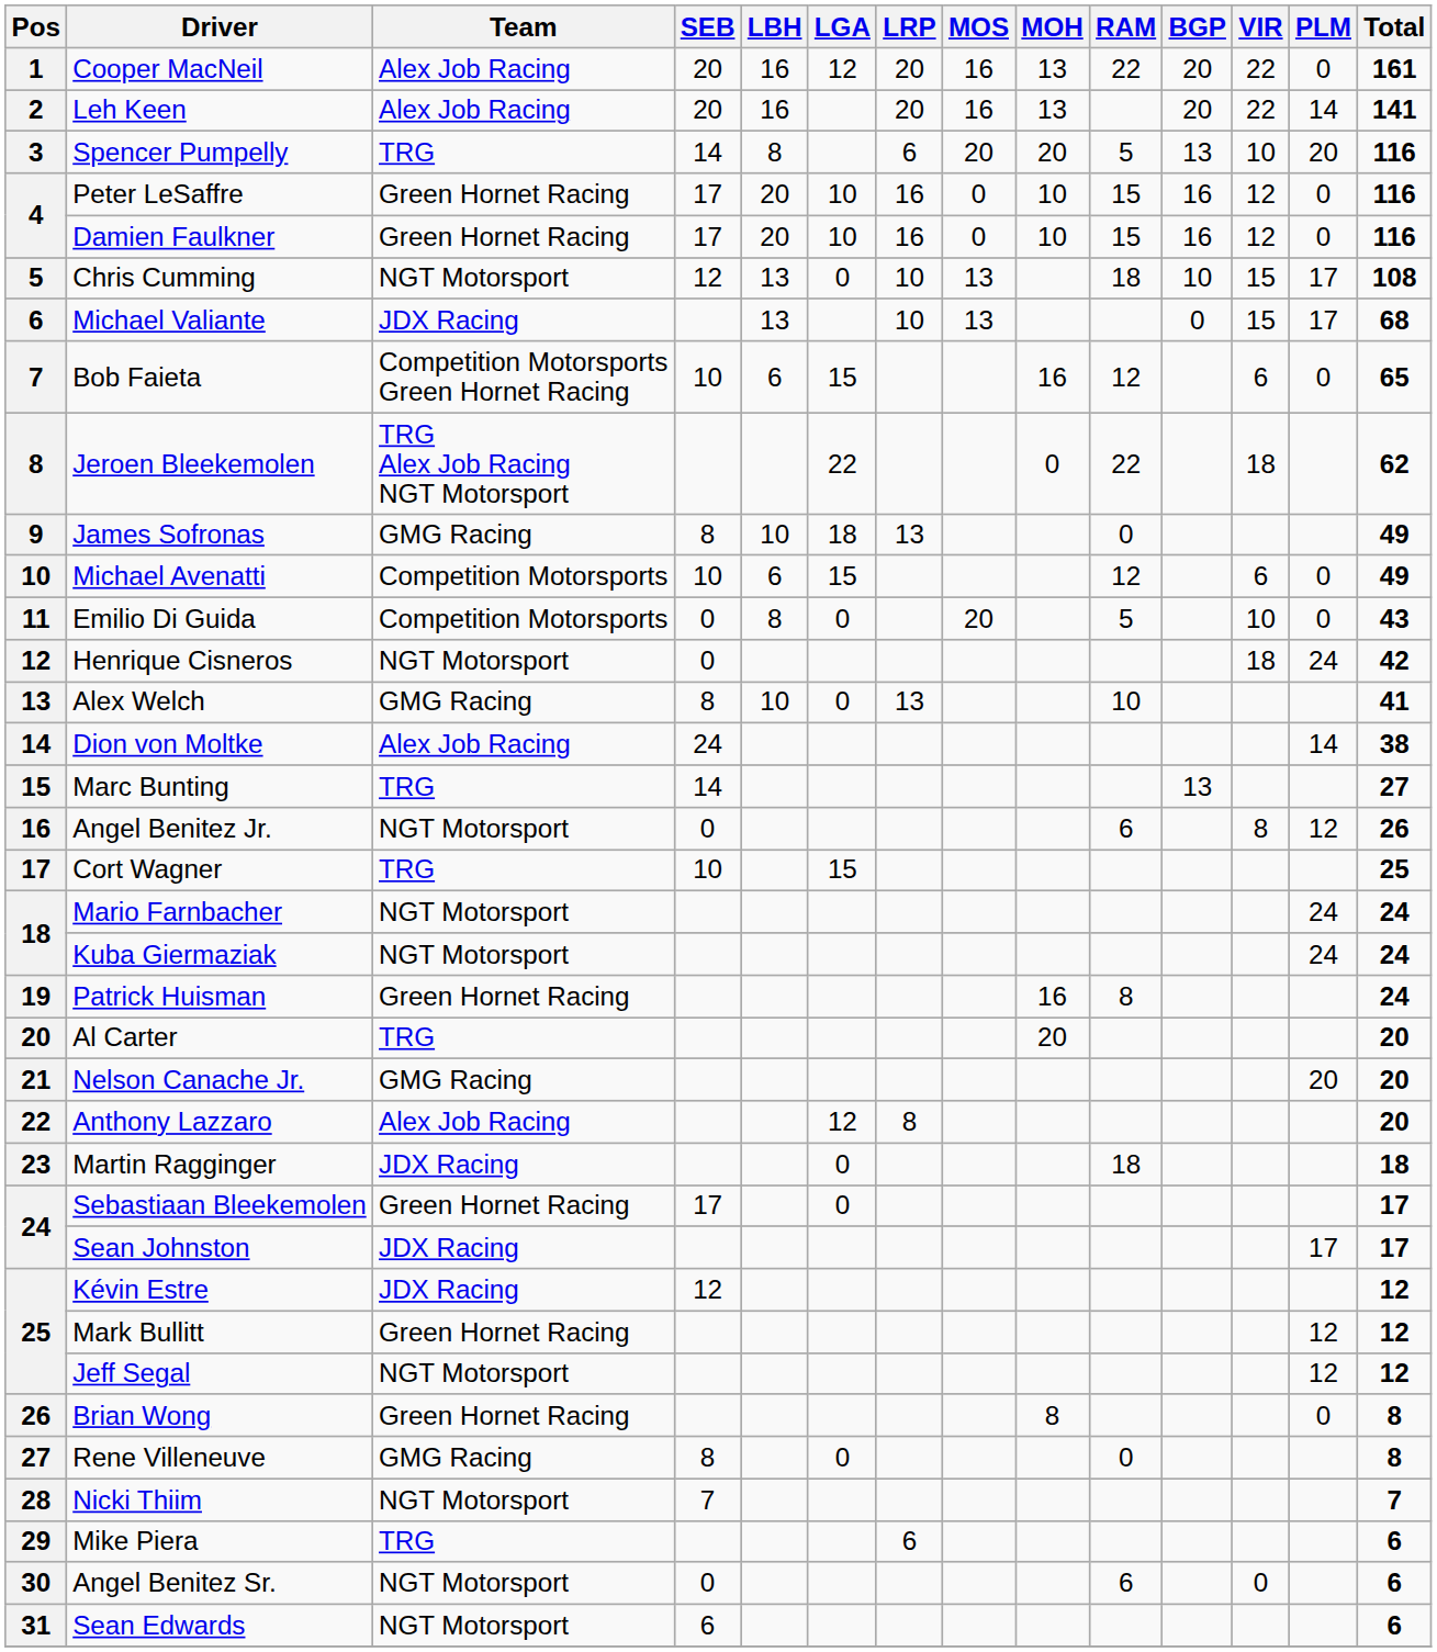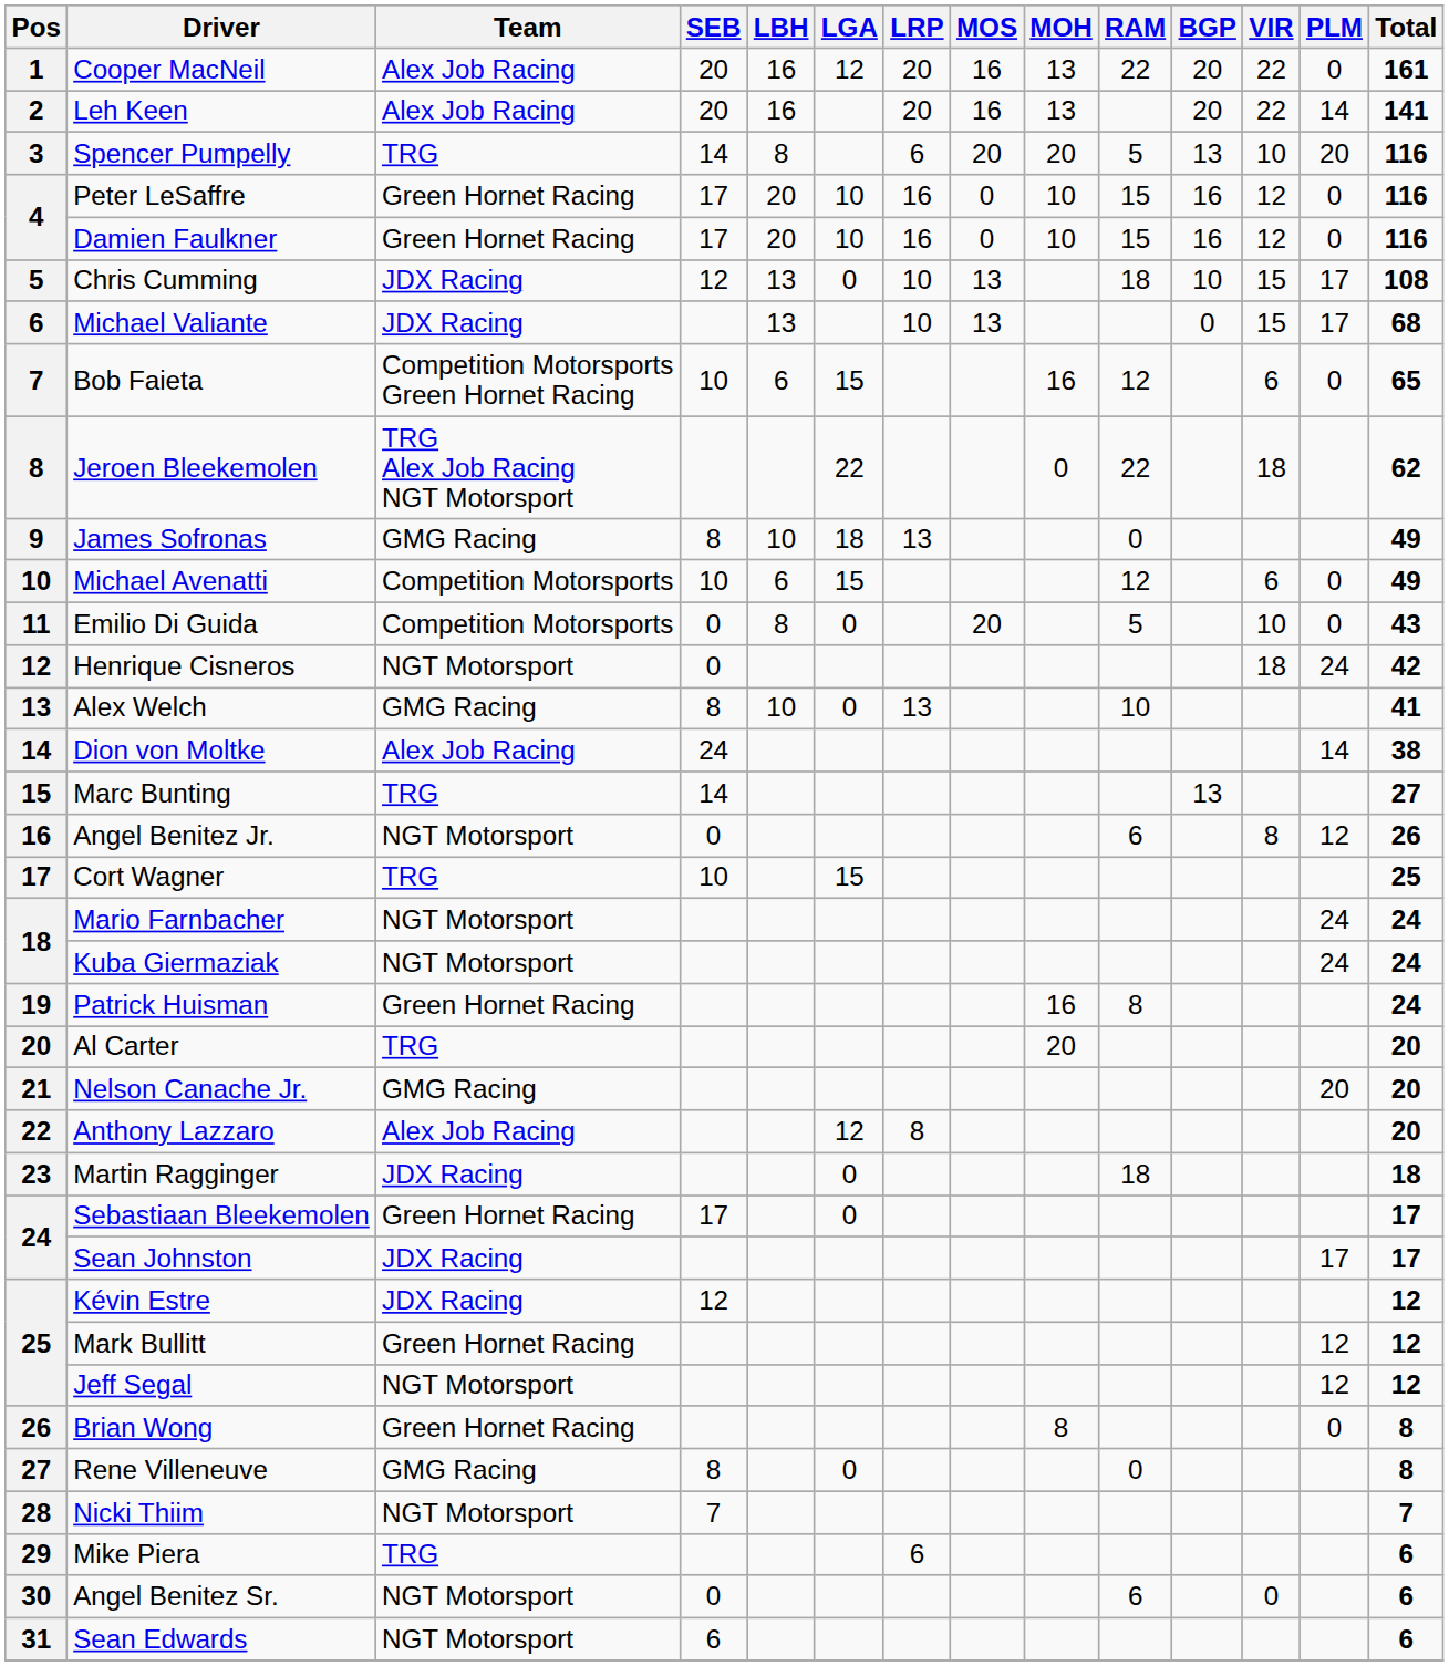 <table class="wikitable" style="font-size: 90%; text-align:center;">
 <tr>
 <th>Pos</th>
 <th>Driver</th>
 <th>Team</th>
 <th><a href='#'>SEB</a></th>
 <th><a href='#'>LBH</a></th>
 <th><a href='#'>LGA</a></th>
 <th><a href='#'>LRP</a></th>
 <th><a href='#'>MOS</a></th>
 <th><a href='#'>MOH</a></th>
 <th><a href='#'>RAM</a></th>
 <th><a href='#'>BGP</a></th>
 <th><a href='#'>VIR</a></th>
 <th><a href='#'>PLM</a></th>
 <th>Total</th>
 </tr>
 <tr>
 <th>1</th>
 <td align=left> <a href='#'>Cooper MacNeil</a></td>
 <td align=left> <a href='#'>Alex Job Racing</a></td>
 <td>20</td>
 <td>16</td>
 <td>12</td>
 <td>20</td>
 <td>16</td>
 <td>13</td>
 <td>22</td>
 <td>20</td>
 <td>22</td>
 <td>0</td>
 <td><strong>161</strong></td>
 </tr>
 <tr>
 <th>2</th>
 <td align=left> <a href='#'>Leh Keen</a></td>
 <td align=left> <a href='#'>Alex Job Racing</a></td>
 <td>20</td>
 <td>16</td>
 <td></td>
 <td>20</td>
 <td>16</td>
 <td>13</td>
 <td></td>
 <td>20</td>
 <td>22</td>
 <td>14</td>
 <td><strong>141</strong></td>
 </tr>
 <tr>
 <th>3</th>
 <td align=left> <a href='#'>Spencer Pumpelly</a></td>
 <td align=left> <a href='#'>TRG</a></td>
 <td>14</td>
 <td>8</td>
 <td></td>
 <td>6</td>
 <td>20</td>
 <td>20</td>
 <td>5</td>
 <td>13</td>
 <td>10</td>
 <td>20</td>
 <td><strong>116</strong></td>
 </tr>
 <tr>
 <th rowspan=2>4</th>
 <td align=left> Peter LeSaffre</td>
 <td align=left> Green Hornet Racing</td>
 <td>17</td>
 <td>20</td>
 <td>10</td>
 <td>16</td>
 <td>0</td>
 <td>10</td>
 <td>15</td>
 <td>16</td>
 <td>12</td>
 <td>0</td>
 <td><strong>116</strong></td>
 </tr>
 <tr>
 <td align=left> <a href='#'>Damien Faulkner</a></td>
 <td align=left> Green Hornet Racing</td>
 <td>17</td>
 <td>20</td>
 <td>10</td>
 <td>16</td>
 <td>0</td>
 <td>10</td>
 <td>15</td>
 <td>16</td>
 <td>12</td>
 <td>0</td>
 <td><strong>116</strong></td>
 </tr>
 <tr>
 <th>5</th>
 <td align=left> Chris Cumming</td>
-<td align=left> NGT Motorsport</td>
+<td align=left> <a href='#'>JDX Racing</a></td>
 <td>12</td>
 <td>13</td>
 <td>0</td>
 <td>10</td>
 <td>13</td>
 <td></td>
 <td>18</td>
 <td>10</td>
 <td>15</td>
 <td>17</td>
 <td><strong>108</strong></td>
 </tr>
 <tr>
 <th>6</th>
 <td align=left> <a href='#'>Michael Valiante</a></td>
 <td align=left> <a href='#'>JDX Racing</a></td>
 <td></td>
 <td>13</td>
 <td></td>
 <td>10</td>
 <td>13</td>
 <td></td>
 <td></td>
 <td>0</td>
 <td>15</td>
 <td>17</td>
 <td><strong>68</strong></td>
 </tr>
 <tr>
 <th>7</th>
 <td align=left> Bob Faieta</td>
 <td align=left> Competition Motorsports<br>  Green Hornet Racing</td>
 <td>10</td>
 <td>6</td>
 <td>15</td>
 <td></td>
 <td></td>
 <td>16</td>
 <td>12</td>
 <td></td>
 <td>6</td>
 <td>0</td>
 <td><strong>65</strong></td>
 </tr>
 <tr>
 <th>8</th>
 <td align=left> <a href='#'>Jeroen Bleekemolen</a></td>
 <td align=left> <a href='#'>TRG</a><br> <a href='#'>Alex Job Racing</a><br> NGT Motorsport</td>
 <td></td>
 <td></td>
 <td>22</td>
 <td></td>
 <td></td>
 <td>0</td>
 <td>22</td>
 <td></td>
 <td>18</td>
 <td></td>
 <td><strong>62</strong></td>
 </tr>
 <tr>
 <th>9</th>
 <td align=left> <a href='#'>James Sofronas</a></td>
 <td align=left> GMG Racing</td>
 <td>8</td>
 <td>10</td>
 <td>18</td>
 <td>13</td>
 <td></td>
 <td></td>
 <td>0</td>
 <td></td>
 <td></td>
 <td></td>
 <td><strong>49</strong></td>
 </tr>
 <tr>
 <th>10</th>
 <td align=left> <a href='#'>Michael Avenatti</a></td>
 <td align=left> Competition Motorsports</td>
 <td>10</td>
 <td>6</td>
 <td>15</td>
 <td></td>
 <td></td>
 <td></td>
 <td>12</td>
 <td></td>
 <td>6</td>
 <td>0</td>
 <td><strong>49</strong></td>
 </tr>
 <tr>
 <th>11</th>
 <td align=left> Emilio Di Guida</td>
 <td align=left> Competition Motorsports</td>
 <td>0</td>
 <td>8</td>
 <td>0</td>
 <td></td>
 <td>20</td>
 <td></td>
 <td>5</td>
 <td></td>
 <td>10</td>
 <td>0</td>
 <td><strong>43</strong></td>
 </tr>
 <tr>
 <th>12</th>
 <td align=left> Henrique Cisneros</td>
 <td align=left> NGT Motorsport</td>
 <td>0</td>
 <td></td>
 <td></td>
 <td></td>
 <td></td>
 <td></td>
 <td></td>
 <td></td>
 <td>18</td>
 <td>24</td>
 <td><strong>42</strong></td>
 </tr>
 <tr>
 <th>13</th>
 <td align=left> Alex Welch</td>
 <td align=left> GMG Racing</td>
 <td>8</td>
 <td>10</td>
 <td>0</td>
 <td>13</td>
 <td></td>
 <td></td>
 <td>10</td>
 <td></td>
 <td></td>
 <td></td>
 <td><strong>41</strong></td>
 </tr>
 <tr>
 <th>14</th>
 <td align=left> <a href='#'>Dion von Moltke</a></td>
 <td align=left> <a href='#'>Alex Job Racing</a></td>
 <td>24</td>
 <td></td>
 <td></td>
 <td></td>
 <td></td>
 <td></td>
 <td></td>
 <td></td>
 <td></td>
 <td>14</td>
 <td><strong>38</strong></td>
 </tr>
 <tr>
 <th>15</th>
 <td align=left> Marc Bunting</td>
 <td align=left> <a href='#'>TRG</a></td>
 <td>14</td>
 <td></td>
 <td></td>
 <td></td>
 <td></td>
 <td></td>
 <td></td>
 <td>13</td>
 <td></td>
 <td></td>
 <td><strong>27</strong></td>
 </tr>
 <tr>
 <th>16</th>
 <td align=left> Angel Benitez Jr.</td>
 <td align=left> NGT Motorsport</td>
 <td>0</td>
 <td></td>
 <td></td>
 <td></td>
 <td></td>
 <td></td>
 <td>6</td>
 <td></td>
 <td>8</td>
 <td>12</td>
 <td><strong>26</strong></td>
 </tr>
 <tr>
 <th>17</th>
 <td align=left> Cort Wagner</td>
 <td align=left> <a href='#'>TRG</a></td>
 <td>10</td>
 <td></td>
 <td>15</td>
 <td></td>
 <td></td>
 <td></td>
 <td></td>
 <td></td>
 <td></td>
 <td></td>
 <td><strong>25</strong></td>
 </tr>
 <tr>
 <th rowspan=2>18</th>
 <td align=left> <a href='#'>Mario Farnbacher</a></td>
 <td align=left> NGT Motorsport</td>
 <td></td>
 <td></td>
 <td></td>
 <td></td>
 <td></td>
 <td></td>
 <td></td>
 <td></td>
 <td></td>
 <td>24</td>
 <td><strong>24</strong></td>
 </tr>
 <tr>
 <td align=left> <a href='#'>Kuba Giermaziak</a></td>
 <td align=left> NGT Motorsport</td>
 <td></td>
 <td></td>
 <td></td>
 <td></td>
 <td></td>
 <td></td>
 <td></td>
 <td></td>
 <td></td>
 <td>24</td>
 <td><strong>24</strong></td>
 </tr>
 <tr>
 <th>19</th>
 <td align=left> <a href='#'>Patrick Huisman</a></td>
 <td align=left> Green Hornet Racing</td>
 <td></td>
 <td></td>
 <td></td>
 <td></td>
 <td></td>
 <td>16</td>
 <td>8</td>
 <td></td>
 <td></td>
 <td></td>
 <td><strong>24</strong></td>
 </tr>
 <tr>
 <th>20</th>
 <td align=left> Al Carter</td>
 <td align=left> <a href='#'>TRG</a></td>
 <td></td>
 <td></td>
 <td></td>
 <td></td>
 <td></td>
 <td>20</td>
 <td></td>
 <td></td>
 <td></td>
 <td></td>
 <td><strong>20</strong></td>
 </tr>
 <tr>
 <th>21</th>
 <td align=left> <a href='#'>Nelson Canache Jr.</a></td>
 <td align=left> GMG Racing</td>
 <td></td>
 <td></td>
 <td></td>
 <td></td>
 <td></td>
 <td></td>
 <td></td>
 <td></td>
 <td></td>
 <td>20</td>
 <td><strong>20</strong></td>
 </tr>
 <tr>
 <th>22</th>
 <td align=left> <a href='#'>Anthony Lazzaro</a></td>
 <td align=left> <a href='#'>Alex Job Racing</a></td>
 <td></td>
 <td></td>
 <td>12</td>
 <td>8</td>
 <td></td>
 <td></td>
 <td></td>
 <td></td>
 <td></td>
 <td></td>
 <td><strong>20</strong></td>
 </tr>
 <tr>
 <th>23</th>
 <td align=left> Martin Ragginger</td>
 <td align=left> <a href='#'>JDX Racing</a></td>
 <td></td>
 <td></td>
 <td>0</td>
 <td></td>
 <td></td>
 <td></td>
 <td>18</td>
 <td></td>
 <td></td>
 <td></td>
 <td><strong>18</strong></td>
 </tr>
 <tr>
 <th rowspan=2>24</th>
 <td align=left> <a href='#'>Sebastiaan Bleekemolen</a></td>
 <td align=left> Green Hornet Racing</td>
 <td>17</td>
 <td></td>
 <td>0</td>
 <td></td>
 <td></td>
 <td></td>
 <td></td>
 <td></td>
 <td></td>
 <td></td>
 <td><strong>17</strong></td>
 </tr>
 <tr>
 <td align=left> <a href='#'>Sean Johnston</a></td>
 <td align=left> <a href='#'>JDX Racing</a></td>
 <td></td>
 <td></td>
 <td></td>
 <td></td>
 <td></td>
 <td></td>
 <td></td>
 <td></td>
 <td></td>
 <td>17</td>
 <td><strong>17</strong></td>
 </tr>
 <tr>
 <th rowspan=3>25</th>
 <td align=left> <a href='#'>Kévin Estre</a></td>
 <td align=left> <a href='#'>JDX Racing</a></td>
 <td>12</td>
 <td></td>
 <td></td>
 <td></td>
 <td></td>
 <td></td>
 <td></td>
 <td></td>
 <td></td>
 <td></td>
 <td><strong>12</strong></td>
 </tr>
 <tr>
 <td align=left> Mark Bullitt</td>
 <td align=left> Green Hornet Racing</td>
 <td></td>
 <td></td>
 <td></td>
 <td></td>
 <td></td>
 <td></td>
 <td></td>
 <td></td>
 <td></td>
 <td>12</td>
 <td><strong>12</strong></td>
 </tr>
 <tr>
 <td align=left> <a href='#'>Jeff Segal</a></td>
 <td align=left> NGT Motorsport</td>
 <td></td>
 <td></td>
 <td></td>
 <td></td>
 <td></td>
 <td></td>
 <td></td>
 <td></td>
 <td></td>
 <td>12</td>
 <td><strong>12</strong></td>
 </tr>
 <tr>
 <th>26</th>
 <td align=left> <a href='#'>Brian Wong</a></td>
 <td align=left> Green Hornet Racing</td>
 <td></td>
 <td></td>
 <td></td>
 <td></td>
 <td></td>
 <td>8</td>
 <td></td>
 <td></td>
 <td></td>
 <td>0</td>
 <td><strong>8</strong></td>
 </tr>
 <tr>
 <th>27</th>
 <td align=left> Rene Villeneuve</td>
 <td align=left> GMG Racing</td>
 <td>8</td>
 <td></td>
 <td>0</td>
 <td></td>
 <td></td>
 <td></td>
 <td>0</td>
 <td></td>
 <td></td>
 <td></td>
 <td><strong>8</strong></td>
 </tr>
 <tr>
 <th>28</th>
 <td align=left> <a href='#'>Nicki Thiim</a></td>
 <td align=left> NGT Motorsport</td>
 <td>7</td>
 <td></td>
 <td></td>
 <td></td>
 <td></td>
 <td></td>
 <td></td>
 <td></td>
 <td></td>
 <td></td>
 <td><strong>7</strong></td>
 </tr>
 <tr>
 <th>29</th>
 <td align=left> Mike Piera</td>
 <td align=left> <a href='#'>TRG</a></td>
 <td></td>
 <td></td>
 <td></td>
 <td>6</td>
 <td></td>
 <td></td>
 <td></td>
 <td></td>
 <td></td>
 <td></td>
 <td><strong>6</strong></td>
 </tr>
 <tr>
 <th>30</th>
 <td align=left> Angel Benitez Sr.</td>
 <td align=left> NGT Motorsport</td>
 <td>0</td>
 <td></td>
 <td></td>
 <td></td>
 <td></td>
 <td></td>
 <td>6</td>
 <td></td>
 <td>0</td>
 <td></td>
 <td><strong>6</strong></td>
 </tr>
 <tr>
 <th>31</th>
 <td align=left> <a href='#'>Sean Edwards</a></td>
 <td align=left> NGT Motorsport</td>
 <td>6</td>
 <td></td>
 <td></td>
 <td></td>
 <td></td>
 <td></td>
 <td></td>
 <td></td>
 <td></td>
 <td></td>
 <td><strong>6</strong></td>
 </tr>
 <tr>
 </tr>
 </table>
